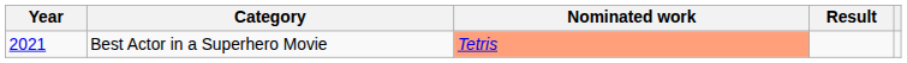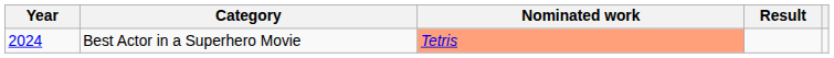 <table class=wikitable>
 <tr>
 <th scope="col" style="width:5em;">Year</th>
 <th scope="col" style="width:26em;">Category</th>
 <th scope="col" style="width:25em;">Nominated work</th>
 <th scope="col" style="width:5em;">Result</th>
 <th></th>
 </tr>
 <tr>
-<td><a href='#'>2021</a></td>
+<td><a href='#'>2024</a></td>
 <td>Best Actor in a Superhero Movie</td>
 <td style="background: lightsalmon;"><em><a href='#'>Tetris</a></em></td>
 <td></td>
 <td align="center"></td>
 </tr>
 </table>
